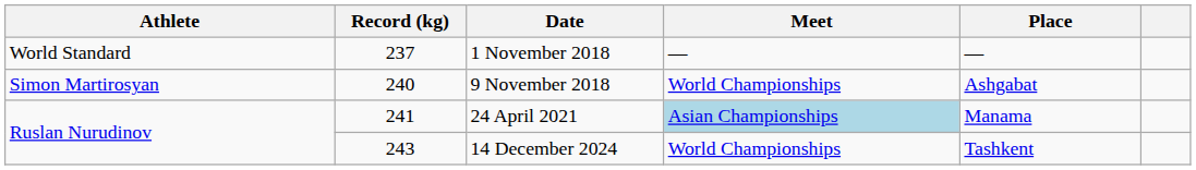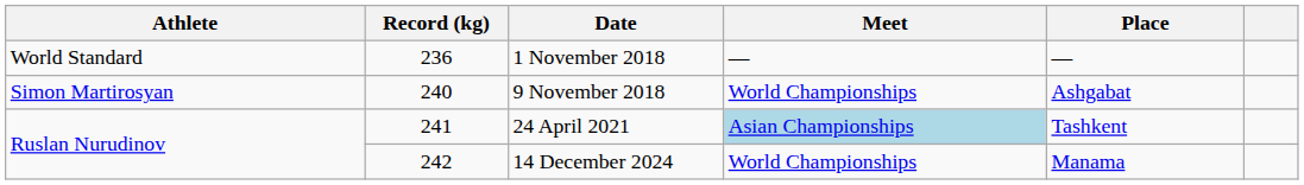 <table class="wikitable" style="font-size:90%; width: 70%;">
 <tr>
 <th width=20%>Athlete</th>
 <th width=8%>Record (kg)</th>
 <th width=12%>Date</th>
 <th width=18%>Meet</th>
 <th width=11%>Place</th>
 <th width=3%></th>
 </tr>
 <tr>
 <td>World Standard</td>
-<td align="center">237</td>
+<td align="center">236</td>
 <td>1 November 2018</td>
 <td>—</td>
 <td>—</td>
 <td></td>
 </tr>
 <tr>
 <td> <a href='#'>Simon Martirosyan</a></td>
 <td align="center">240</td>
 <td>9 November 2018</td>
 <td><a href='#'>World Championships</a></td>
 <td><a href='#'>Ashgabat</a></td>
 <td></td>
 </tr>
 <tr>
 <td rowspan=2> <a href='#'>Ruslan Nurudinov</a></td>
 <td align="center">241</td>
 <td>24 April 2021</td>
 <td style="background: lightblue;"><a href='#'>Asian Championships</a></td>
+<td><a href='#'>Tashkent</a></td>
+<td></td>
+</tr>
+<tr>
+<td align="center">242</td>
+<td>14 December 2024</td>
+<td><a href='#'>World Championships</a></td>
 <td><a href='#'>Manama</a></td>
 <td></td>
 </tr>
-<tr>
-<td align="center">243</td>
-<td>14 December 2024</td>
-<td><a href='#'>World Championships</a></td>
-<td><a href='#'>Tashkent</a></td>
-<td></td>
-</tr>
 </table>
